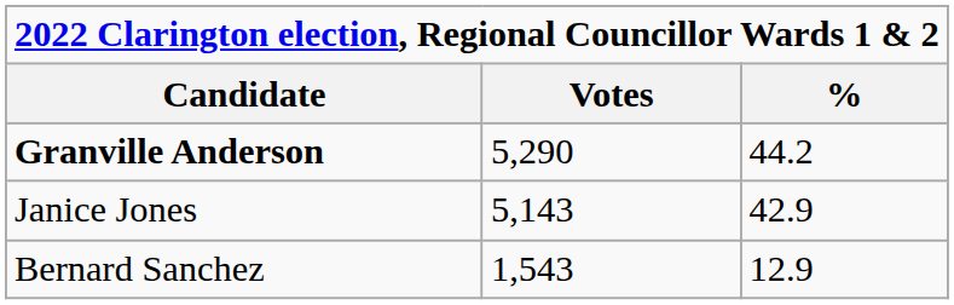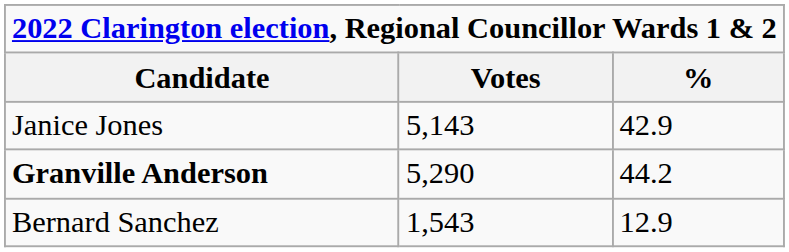 <table class="wikitable">
 <tr>
 <td Colspan="3" align="center"><strong><a href='#'>2022 Clarington election</a>, Regional Councillor Wards 1 & 2</strong></td>
 </tr>
 <tr>
 <th bgcolor="#DDDDFF" width="200px">Candidate</th>
 <th bgcolor="#DDDDFF">Votes</th>
 <th bgcolor="#DDDDFF">%</th>
 </tr>
 <tr>
+<td>Janice Jones</td>
+<td>5,143</td>
+<td>42.9</td>
+</tr>
+<tr>
 <td><strong>Granville Anderson</strong></td>
 <td>5,290</td>
 <td>44.2</td>
-</tr>
-<tr>
-<td>Janice Jones</td>
-<td>5,143</td>
-<td>42.9</td>
 </tr>
 <tr>
 <td>Bernard Sanchez</td>
 <td>1,543</td>
 <td>12.9</td>
 </tr>
 </table>
